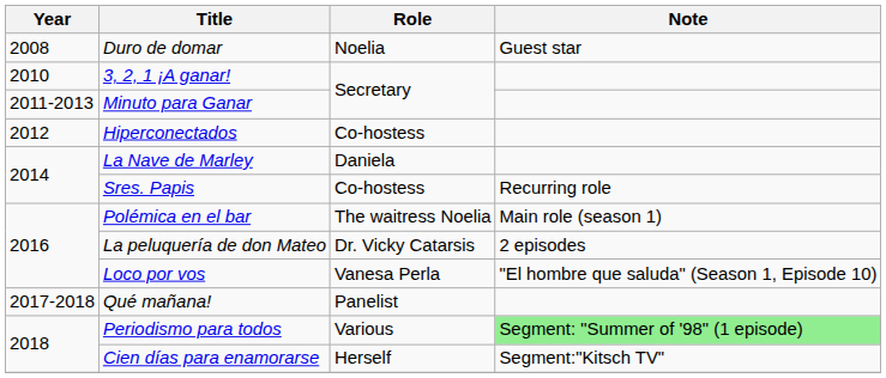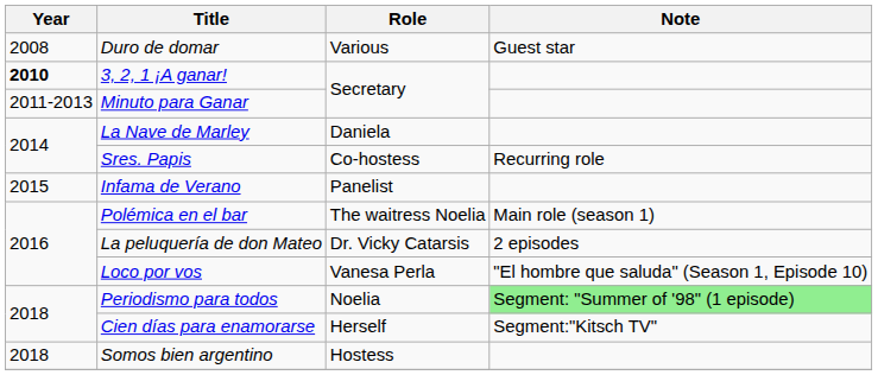 <table class="wikitable sortable">
 <tr>
 <th>Year</th>
 <th>Title</th>
 <th>Role</th>
 <th>Note</th>
 </tr>
 <tr>
 <td>2008</td>
 <td><em>Duro de domar</em></td>
-<td>Noelia</td>
+<td>Various</td>
 <td>Guest star</td>
 </tr>
 <tr>
-<td>2010</td>
+<td><strong>2010</strong></td>
 <td><em><a href='#'>3, 2, 1 ¡A ganar!</a></em></td>
 <td rowspan="2">Secretary</td>
 <td></td>
 </tr>
 <tr>
 <td>2011-2013</td>
 <td><em><a href='#'>Minuto para Ganar</a></em></td>
-<td></td>
-</tr>
-<tr>
-<td>2012</td>
-<td><em><a href='#'>Hiperconectados</a></em></td>
-<td>Co-hostess</td>
 <td></td>
 </tr>
 <tr>
 <td rowspan="2">2014</td>
 <td><em><a href='#'>La Nave de Marley</a></em></td>
 <td>Daniela</td>
 <td></td>
 </tr>
 <tr>
 <td><em><a href='#'>Sres. Papis</a></em></td>
 <td>Co-hostess</td>
 <td>Recurring role</td>
+</tr>
+<tr>
+<td>2015</td>
+<td><em><a href='#'>Infama de Verano</a></em></td>
+<td>Panelist</td>
+<td></td>
 </tr>
 <tr>
 <td rowspan="3">2016</td>
 <td><em><a href='#'>Polémica en el bar</a></em></td>
 <td>The waitress Noelia</td>
 <td>Main role (season 1)</td>
 </tr>
 <tr>
 <td><em>La peluquería de don Mateo</em></td>
 <td>Dr. Vicky Catarsis</td>
 <td>2 episodes</td>
 </tr>
 <tr>
 <td><em><a href='#'>Loco por vos</a></em></td>
 <td>Vanesa Perla</td>
 <td>"El hombre que saluda" (Season 1, Episode 10)</td>
 </tr>
 <tr>
-<td>2017-2018</td>
-<td><em>Qué mañana!</em></td>
-<td>Panelist</td>
-<td></td>
-</tr>
-<tr>
 <td rowspan="2">2018</td>
 <td><em><a href='#'>Periodismo para todos</a></em></td>
-<td>Various</td>
+<td>Noelia</td>
 <td style="background: lightgreen;">Segment: "Summer of '98" (1 episode)</td>
 </tr>
 <tr>
 <td><em><a href='#'>Cien días para enamorarse</a></em></td>
 <td>Herself</td>
 <td>Segment:"Kitsch TV"</td>
 </tr>
 <tr>
+<td>2018</td>
+<td><em>Somos bien argentino</em></td>
+<td>Hostess</td>
+<td></td>
+</tr>
+<tr>
 </tr>
 </table>
